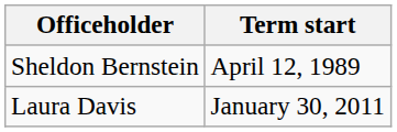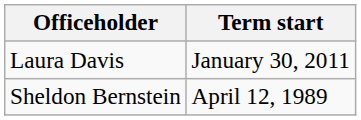 <table class="wikitable sortable">
 <tr style="vertical-align:bottom;">
 <th>Officeholder</th>
 <th>Term start</th>
 </tr>
 <tr>
+<td>Laura Davis</td>
+<td>January 30, 2011<br></td>
+</tr>
+<tr>
 <td>Sheldon Bernstein</td>
 <td>April 12, 1989</td>
 </tr>
-<tr>
-<td>Laura Davis</td>
-<td>January 30, 2011<br></td>
-</tr>
 </table>
